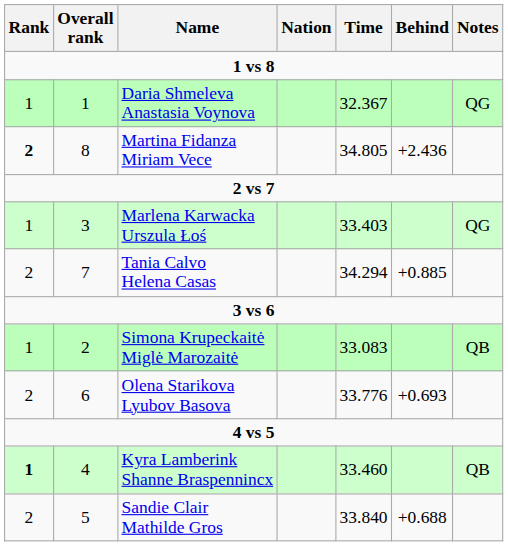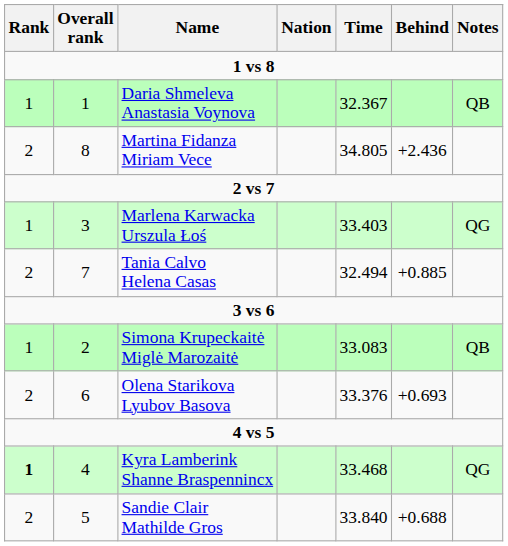 <table class="wikitable sortable" style="text-align:center">
 <tr>
 <th>Rank</th>
 <th>Overall<br>rank</th>
 <th>Name</th>
 <th>Nation</th>
 <th>Time</th>
 <th>Behind</th>
 <th>Notes</th>
 </tr>
 <tr>
 <td colspan=7><strong>1 vs 8</strong></td>
 </tr>
 <tr bgcolor=bbffbb>
 <td>1</td>
 <td>1</td>
 <td align=left><a href='#'>Daria Shmeleva</a><br><a href='#'>Anastasia Voynova</a></td>
 <td align=left></td>
 <td>32.367</td>
 <td></td>
-<td>QG</td>
+<td>QB</td>
 </tr>
 <tr>
-<td><strong>2</strong></td>
+<td>2</td>
 <td>8</td>
 <td align=left><a href='#'>Martina Fidanza</a><br><a href='#'>Miriam Vece</a></td>
 <td align=left></td>
 <td>34.805</td>
 <td>+2.436</td>
 <td></td>
 </tr>
 <tr>
 <td colspan=7><strong>2 vs 7</strong></td>
 </tr>
 <tr bgcolor=ccffcc>
 <td>1</td>
 <td>3</td>
 <td align=left><a href='#'>Marlena Karwacka</a><br><a href='#'>Urszula Łoś</a></td>
 <td align=left></td>
 <td>33.403</td>
 <td></td>
 <td>QG</td>
 </tr>
 <tr>
 <td>2</td>
 <td>7</td>
 <td align=left><a href='#'>Tania Calvo</a><br><a href='#'>Helena Casas</a></td>
 <td align=left></td>
-<td>34.294</td>
+<td>32.494</td>
 <td>+0.885</td>
 <td></td>
 </tr>
 <tr>
 <td colspan=7><strong>3 vs 6</strong></td>
 </tr>
 <tr bgcolor=bbffbb>
 <td>1</td>
 <td>2</td>
 <td align=left><a href='#'>Simona Krupeckaitė</a><br><a href='#'>Miglė Marozaitė</a></td>
 <td align=left></td>
 <td>33.083</td>
 <td></td>
 <td>QB</td>
 </tr>
 <tr>
 <td>2</td>
 <td>6</td>
 <td align=left><a href='#'>Olena Starikova</a><br><a href='#'>Lyubov Basova</a></td>
 <td align=left></td>
-<td>33.776</td>
+<td>33.376</td>
 <td>+0.693</td>
 <td></td>
 </tr>
 <tr>
 <td colspan=7><strong>4 vs 5</strong></td>
 </tr>
 <tr bgcolor=ccffcc>
 <td><strong>1</strong></td>
 <td>4</td>
 <td align=left><a href='#'>Kyra Lamberink</a><br><a href='#'>Shanne Braspennincx</a></td>
 <td align=left></td>
-<td>33.460</td>
+<td>33.468</td>
 <td></td>
-<td>QB</td>
+<td>QG</td>
 </tr>
 <tr>
 <td>2</td>
 <td>5</td>
 <td align=left><a href='#'>Sandie Clair</a><br><a href='#'>Mathilde Gros</a></td>
 <td align=left></td>
 <td>33.840</td>
 <td>+0.688</td>
 <td></td>
 </tr>
 </table>
